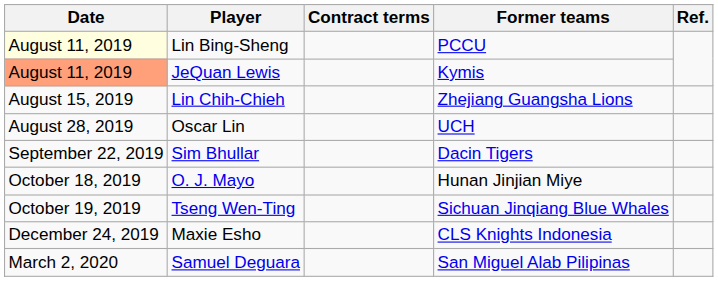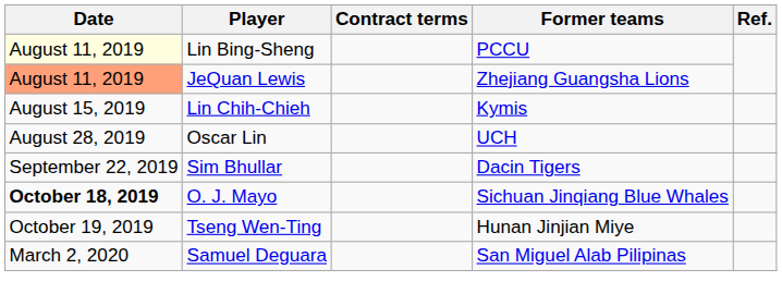 <table class="wikitable">
 <tr>
 <th>Date</th>
 <th>Player</th>
 <th>Contract terms</th>
 <th>Former teams</th>
 <th>Ref.</th>
 </tr>
 <tr>
 <td style="background: lightyellow;">August 11, 2019</td>
 <td>Lin Bing-Sheng</td>
 <td></td>
 <td><a href='#'>PCCU</a></td>
 <td rowspan=2></td>
 </tr>
 <tr>
 <td style="background: lightsalmon;">August 11, 2019</td>
 <td><a href='#'>JeQuan Lewis</a></td>
 <td></td>
-<td><a href='#'>Kymis</a></td>
+<td><a href='#'>Zhejiang Guangsha Lions</a></td>
 </tr>
 <tr>
 <td>August 15, 2019</td>
 <td><a href='#'>Lin Chih-Chieh</a></td>
 <td></td>
-<td><a href='#'>Zhejiang Guangsha Lions</a></td>
+<td><a href='#'>Kymis</a></td>
 <td></td>
 </tr>
 <tr>
 <td>August 28, 2019</td>
 <td>Oscar Lin</td>
 <td></td>
 <td><a href='#'>UCH</a></td>
 <td></td>
 </tr>
 <tr>
 <td>September 22, 2019</td>
 <td><a href='#'>Sim Bhullar</a></td>
 <td></td>
 <td><a href='#'>Dacin Tigers</a></td>
 <td></td>
 </tr>
 <tr>
-<td>October 18, 2019</td>
+<td><strong>October 18, 2019</strong></td>
 <td><a href='#'>O. J. Mayo</a></td>
 <td></td>
-<td>Hunan Jinjian Miye</td>
+<td><a href='#'>Sichuan Jinqiang Blue Whales</a></td>
 <td></td>
 </tr>
 <tr>
 <td>October 19, 2019</td>
 <td><a href='#'>Tseng Wen-Ting</a></td>
 <td></td>
-<td><a href='#'>Sichuan Jinqiang Blue Whales</a></td>
-<td></td>
-</tr>
-<tr>
-<td>December 24, 2019</td>
-<td>Maxie Esho</td>
-<td></td>
-<td><a href='#'>CLS Knights Indonesia</a></td>
+<td>Hunan Jinjian Miye</td>
 <td></td>
 </tr>
 <tr>
 <td>March 2, 2020</td>
 <td><a href='#'>Samuel Deguara</a></td>
 <td></td>
 <td><a href='#'>San Miguel Alab Pilipinas</a></td>
 <td></td>
 </tr>
 </table>
